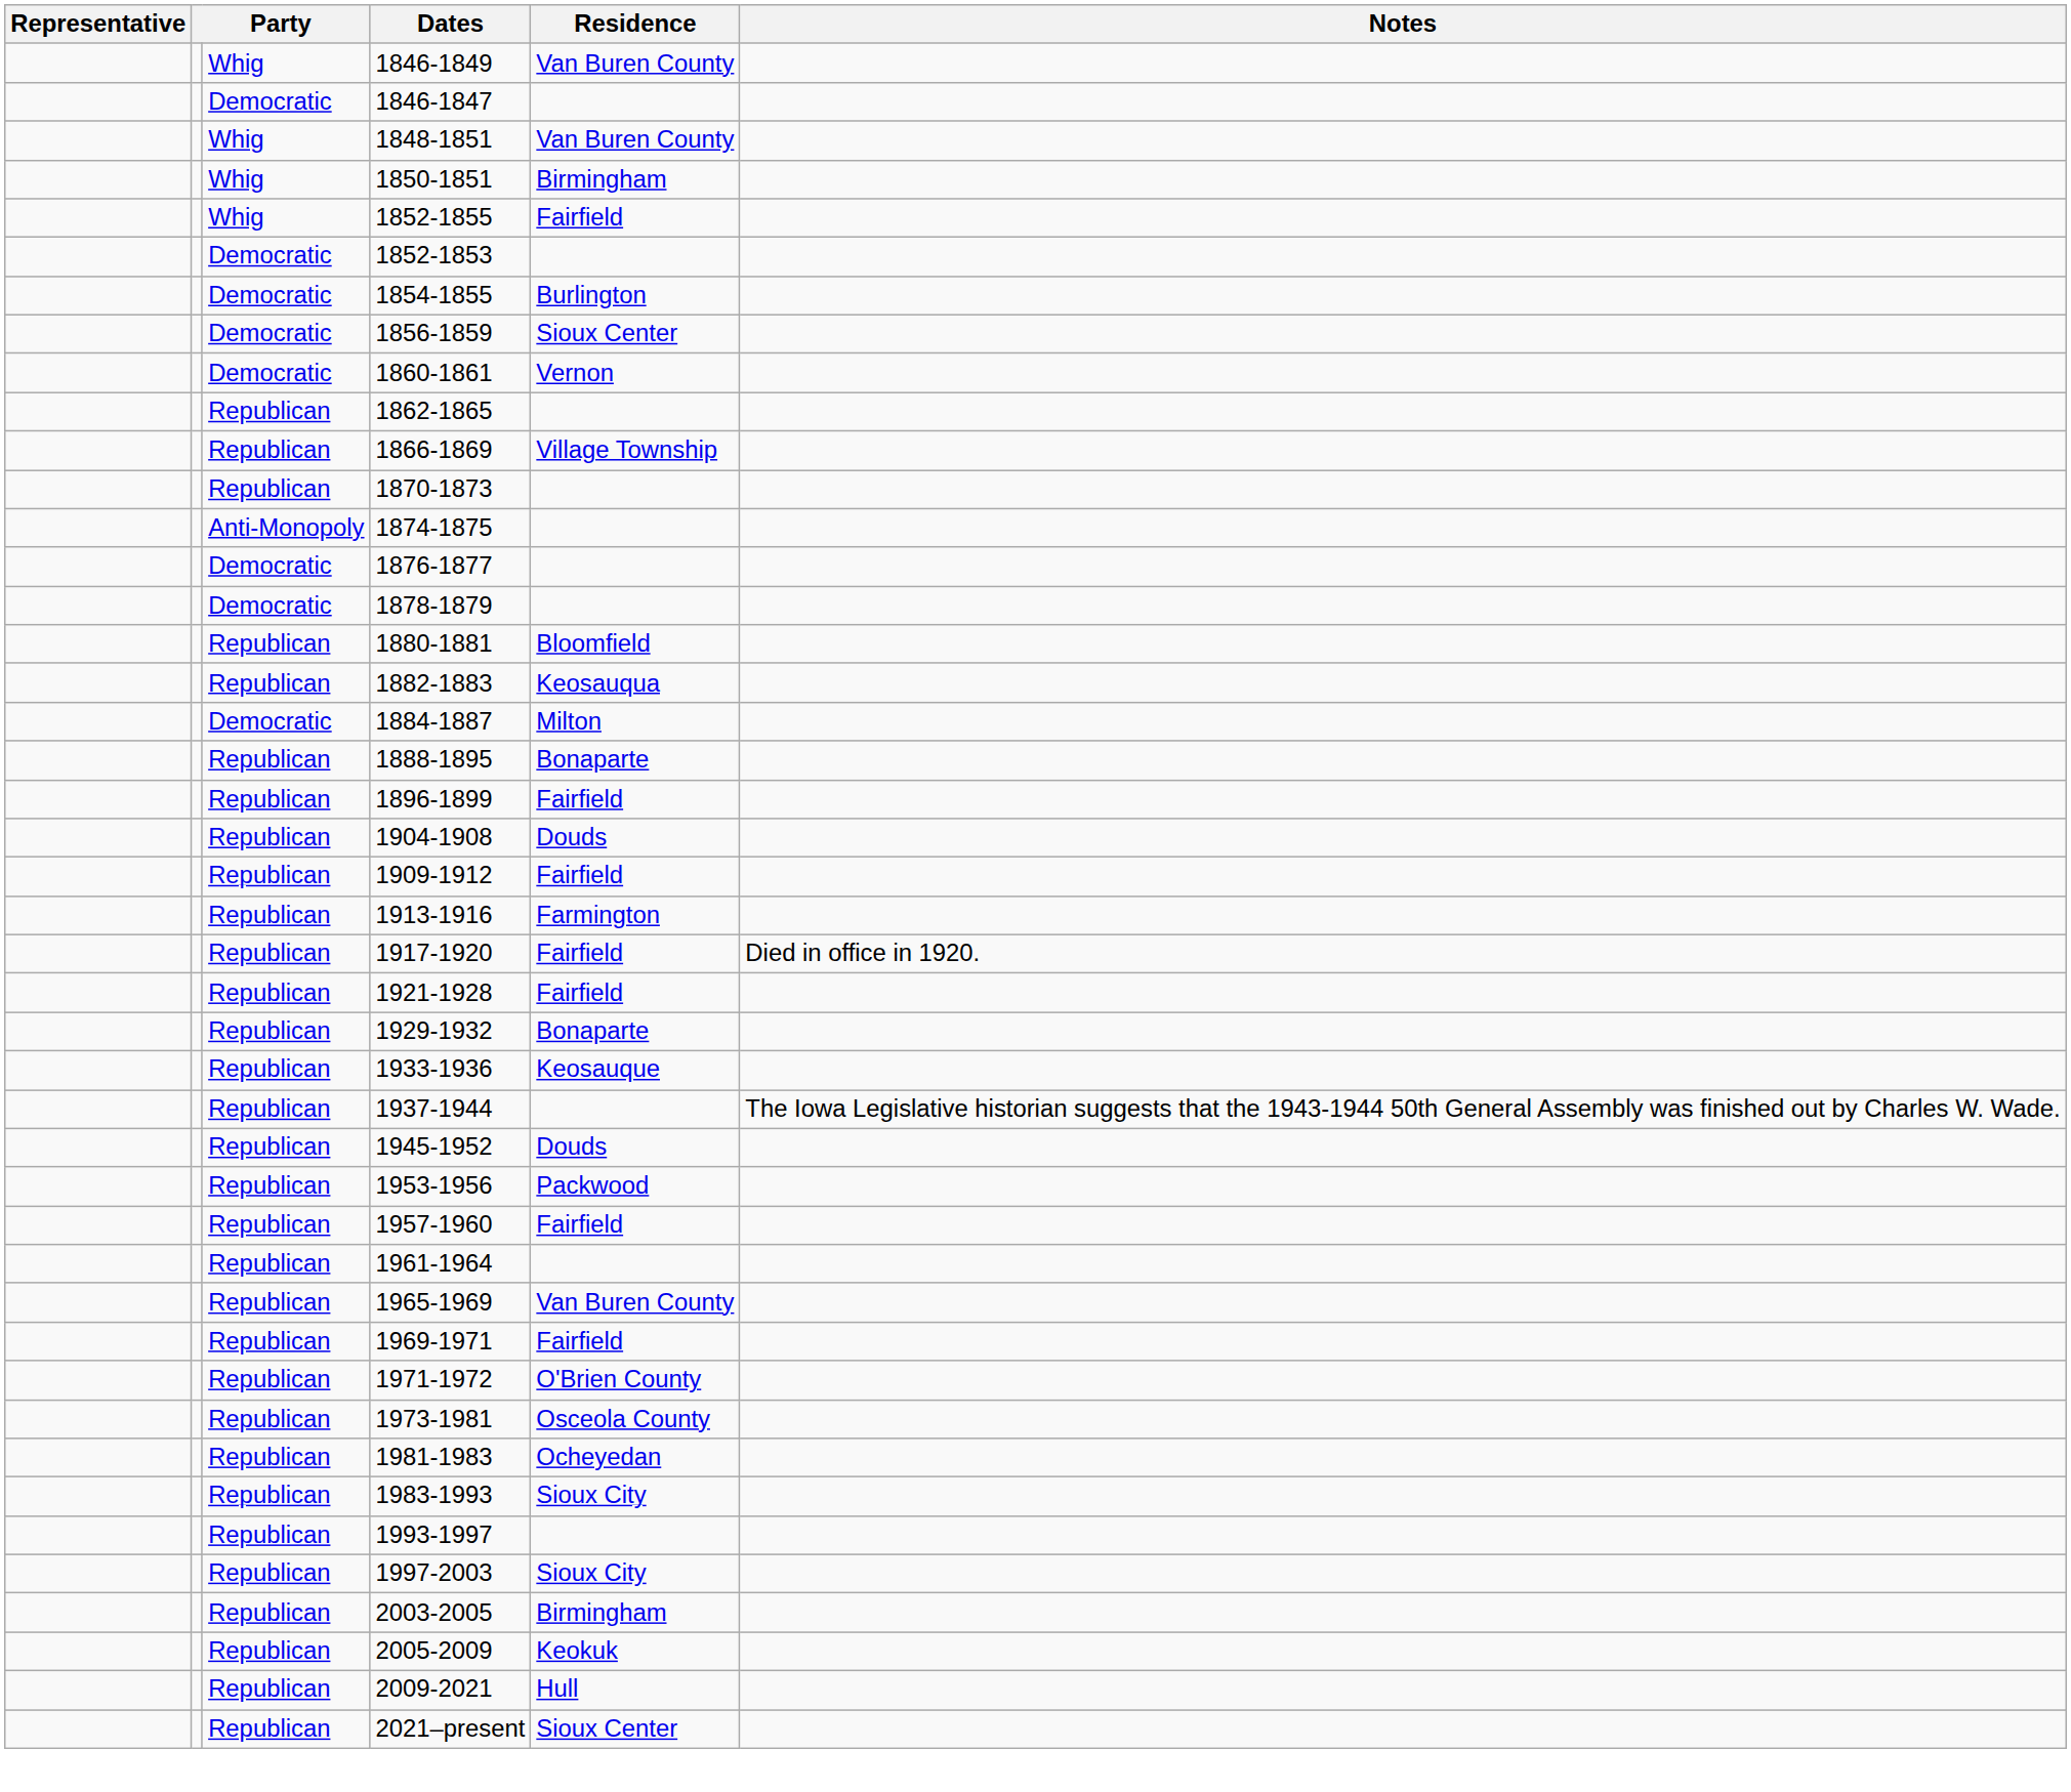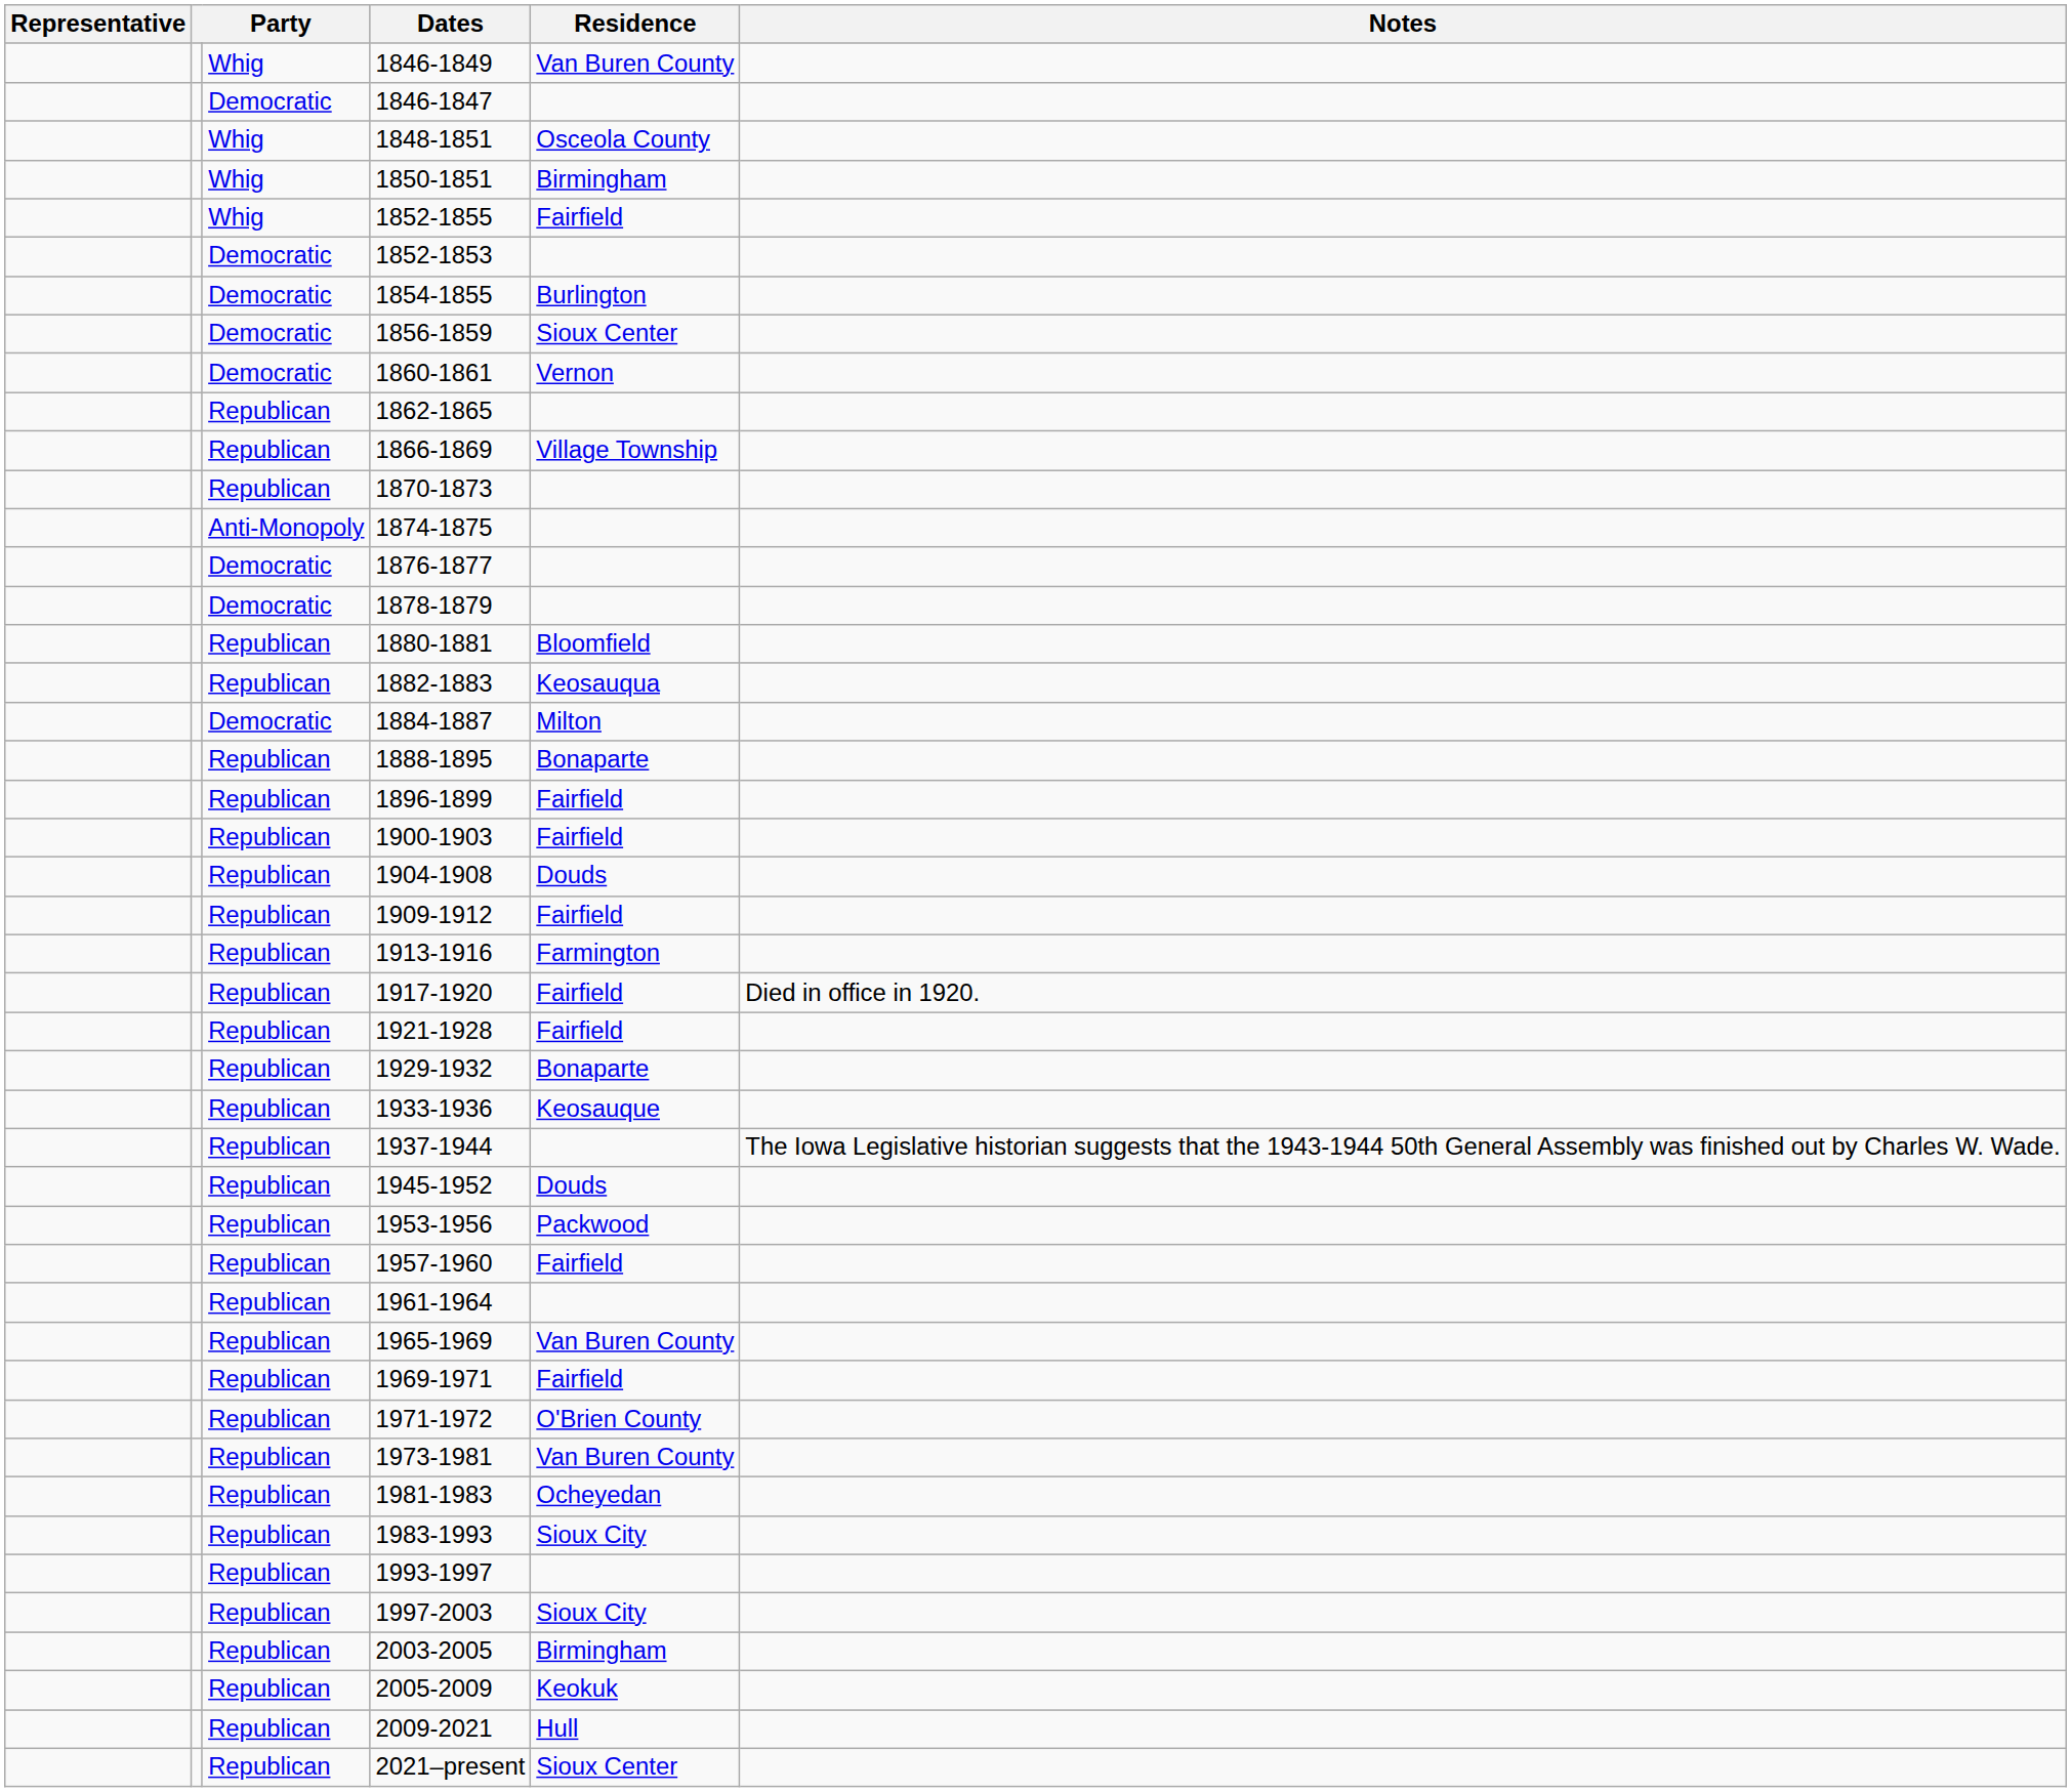 <table class="sortable wikitable">
 <tr valign=bottom>
 <th>Representative</th>
 <th colspan="2">Party</th>
 <th>Dates</th>
 <th>Residence</th>
 <th>Notes</th>
 </tr>
 <tr>
 <td></td>
 <td bgcolor=></td>
 <td><a href='#'>Whig</a></td>
 <td>1846-1849</td>
 <td><a href='#'>Van Buren County</a></td>
 <td></td>
 </tr>
 <tr>
 <td></td>
 <td bgcolor=></td>
 <td><a href='#'>Democratic</a></td>
 <td>1846-1847</td>
 <td></td>
 </tr>
 <tr>
 <td></td>
 <td bgcolor=></td>
 <td><a href='#'>Whig</a></td>
 <td>1848-1851</td>
-<td><a href='#'>Van Buren County</a></td>
+<td><a href='#'>Osceola County</a></td>
 <td></td>
 </tr>
 <tr>
 <td></td>
 <td bgcolor=></td>
 <td><a href='#'>Whig</a></td>
 <td>1850-1851</td>
 <td><a href='#'>Birmingham</a></td>
 <td></td>
 </tr>
 <tr>
 <td></td>
 <td bgcolor=></td>
 <td><a href='#'>Whig</a></td>
 <td>1852-1855</td>
 <td><a href='#'>Fairfield</a></td>
 <td></td>
 </tr>
 <tr>
 <td></td>
 <td bgcolor=></td>
 <td><a href='#'>Democratic</a></td>
 <td>1852-1853</td>
 <td></td>
 <td></td>
 </tr>
 <tr>
 <td></td>
 <td bgcolor=></td>
 <td><a href='#'>Democratic</a></td>
 <td>1854-1855</td>
 <td><a href='#'>Burlington</a></td>
 <td></td>
 </tr>
 <tr>
 <td></td>
 <td bgcolor=></td>
 <td><a href='#'>Democratic</a></td>
 <td>1856-1859</td>
 <td><a href='#'>Sioux Center</a></td>
 <td></td>
 </tr>
 <tr>
 <td></td>
 <td bgcolor=></td>
 <td><a href='#'>Democratic</a></td>
 <td>1860-1861</td>
 <td><a href='#'>Vernon</a></td>
 <td></td>
 </tr>
 <tr>
 <td></td>
 <td bgcolor=></td>
 <td><a href='#'>Republican</a></td>
 <td>1862-1865</td>
 <td></td>
 <td></td>
 </tr>
 <tr>
 <td></td>
 <td bgcolor=></td>
 <td><a href='#'>Republican</a></td>
 <td>1866-1869</td>
 <td><a href='#'>Village Township</a></td>
 <td></td>
 </tr>
 <tr>
 <td></td>
 <td bgcolor=></td>
 <td><a href='#'>Republican</a></td>
 <td>1870-1873</td>
 <td></td>
 <td></td>
 </tr>
 <tr>
 <td></td>
 <td bgcolor=></td>
 <td><a href='#'>Anti-Monopoly</a></td>
 <td>1874-1875</td>
 <td></td>
 <td></td>
 </tr>
 <tr>
 <td></td>
 <td bgcolor=></td>
 <td><a href='#'>Democratic</a></td>
 <td>1876-1877</td>
 <td></td>
 <td></td>
 </tr>
 <tr>
 <td></td>
 <td bgcolor=></td>
 <td><a href='#'>Democratic</a></td>
 <td>1878-1879</td>
 <td></td>
 <td></td>
 </tr>
 <tr>
 <td></td>
 <td bgcolor=></td>
 <td><a href='#'>Republican</a></td>
 <td>1880-1881</td>
 <td><a href='#'>Bloomfield</a></td>
 <td></td>
 </tr>
 <tr>
 <td></td>
 <td bgcolor=></td>
 <td><a href='#'>Republican</a></td>
 <td>1882-1883</td>
 <td><a href='#'>Keosauqua</a></td>
 <td></td>
 </tr>
 <tr>
 <td></td>
 <td bgcolor=></td>
 <td><a href='#'>Democratic</a></td>
 <td>1884-1887</td>
 <td><a href='#'>Milton</a></td>
 <td></td>
 </tr>
 <tr>
 <td></td>
 <td bgcolor=></td>
 <td><a href='#'>Republican</a></td>
 <td>1888-1895</td>
 <td><a href='#'>Bonaparte</a></td>
 <td></td>
 </tr>
 <tr>
 <td></td>
 <td bgcolor=></td>
 <td><a href='#'>Republican</a></td>
 <td>1896-1899</td>
 <td><a href='#'>Fairfield</a></td>
 <td></td>
 </tr>
 <tr>
 <td></td>
 <td bgcolor=></td>
 <td><a href='#'>Republican</a></td>
+<td>1900-1903</td>
+<td><a href='#'>Fairfield</a></td>
+<td></td>
+</tr>
+<tr>
+<td></td>
+<td bgcolor=></td>
+<td><a href='#'>Republican</a></td>
 <td>1904-1908</td>
 <td><a href='#'>Douds</a></td>
 <td></td>
 </tr>
 <tr>
 <td></td>
 <td bgcolor=></td>
 <td><a href='#'>Republican</a></td>
 <td>1909-1912</td>
 <td><a href='#'>Fairfield</a></td>
 <td></td>
 </tr>
 <tr>
 <td></td>
 <td bgcolor=></td>
 <td><a href='#'>Republican</a></td>
 <td>1913-1916</td>
 <td><a href='#'>Farmington</a></td>
 <td></td>
 </tr>
 <tr>
 <td></td>
 <td bgcolor=></td>
 <td><a href='#'>Republican</a></td>
 <td>1917-1920</td>
 <td><a href='#'>Fairfield</a></td>
 <td>Died in office in 1920.</td>
 </tr>
 <tr>
 <td></td>
 <td bgcolor=></td>
 <td><a href='#'>Republican</a></td>
 <td>1921-1928</td>
 <td><a href='#'>Fairfield</a></td>
 <td></td>
 </tr>
 <tr>
 <td></td>
 <td bgcolor=></td>
 <td><a href='#'>Republican</a></td>
 <td>1929-1932</td>
 <td><a href='#'>Bonaparte</a></td>
 <td></td>
 </tr>
 <tr>
 <td></td>
 <td bgcolor=></td>
 <td><a href='#'>Republican</a></td>
 <td>1933-1936</td>
 <td><a href='#'>Keosauque</a></td>
 <td></td>
 </tr>
 <tr>
 <td></td>
 <td bgcolor=></td>
 <td><a href='#'>Republican</a></td>
 <td>1937-1944</td>
 <td></td>
 <td>The Iowa Legislative historian suggests that  the 1943-1944 50th General Assembly was finished out by Charles W. Wade.</td>
 </tr>
 <tr>
 <td></td>
 <td bgcolor=></td>
 <td><a href='#'>Republican</a></td>
 <td>1945-1952</td>
 <td><a href='#'>Douds</a></td>
 <td></td>
 </tr>
 <tr>
 <td></td>
 <td bgcolor=></td>
 <td><a href='#'>Republican</a></td>
 <td>1953-1956</td>
 <td><a href='#'>Packwood</a></td>
 <td></td>
 </tr>
 <tr>
 <td></td>
 <td bgcolor=></td>
 <td><a href='#'>Republican</a></td>
 <td>1957-1960</td>
 <td><a href='#'>Fairfield</a></td>
 <td></td>
 </tr>
 <tr>
 <td></td>
 <td bgcolor=></td>
 <td><a href='#'>Republican</a></td>
 <td>1961-1964</td>
 <td></td>
 <td></td>
 </tr>
 <tr>
 <td></td>
 <td bgcolor=></td>
 <td><a href='#'>Republican</a></td>
 <td>1965-1969</td>
 <td><a href='#'>Van Buren County</a></td>
 <td></td>
 </tr>
 <tr>
 <td></td>
 <td bgcolor=></td>
 <td><a href='#'>Republican</a></td>
 <td>1969-1971</td>
 <td><a href='#'>Fairfield</a></td>
 <td></td>
 </tr>
 <tr>
 <td></td>
 <td bgcolor=></td>
 <td><a href='#'>Republican</a></td>
 <td>1971-1972</td>
 <td><a href='#'>O'Brien County</a></td>
 <td></td>
 </tr>
 <tr>
 <td></td>
 <td bgcolor=></td>
 <td><a href='#'>Republican</a></td>
 <td>1973-1981</td>
-<td><a href='#'>Osceola County</a></td>
+<td><a href='#'>Van Buren County</a></td>
 <td></td>
 </tr>
 <tr>
 <td></td>
 <td bgcolor=></td>
 <td><a href='#'>Republican</a></td>
 <td>1981-1983</td>
 <td><a href='#'>Ocheyedan</a></td>
 <td></td>
 </tr>
 <tr>
 <td></td>
 <td bgcolor=></td>
 <td><a href='#'>Republican</a></td>
 <td>1983-1993</td>
 <td><a href='#'>Sioux City</a></td>
 <td></td>
 </tr>
 <tr>
 <td></td>
 <td bgcolor=></td>
 <td><a href='#'>Republican</a></td>
 <td>1993-1997</td>
 <td></td>
 <td></td>
 </tr>
 <tr>
 <td></td>
 <td bgcolor=></td>
 <td><a href='#'>Republican</a></td>
 <td>1997-2003</td>
 <td><a href='#'>Sioux City</a></td>
 <td></td>
 </tr>
 <tr>
 <td></td>
 <td bgcolor=></td>
 <td><a href='#'>Republican</a></td>
 <td>2003-2005</td>
 <td><a href='#'>Birmingham</a></td>
 <td></td>
 </tr>
 <tr>
 <td></td>
 <td bgcolor=></td>
 <td><a href='#'>Republican</a></td>
 <td>2005-2009</td>
 <td><a href='#'>Keokuk</a></td>
 <td></td>
 </tr>
 <tr>
 <td></td>
 <td bgcolor=></td>
 <td><a href='#'>Republican</a></td>
 <td>2009-2021</td>
 <td><a href='#'>Hull</a></td>
 <td></td>
 </tr>
 <tr>
 <td></td>
 <td bgcolor=></td>
 <td><a href='#'>Republican</a></td>
 <td>2021–present</td>
 <td><a href='#'>Sioux Center</a></td>
 <td></td>
 </tr>
 </table>
